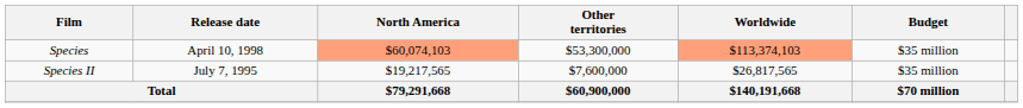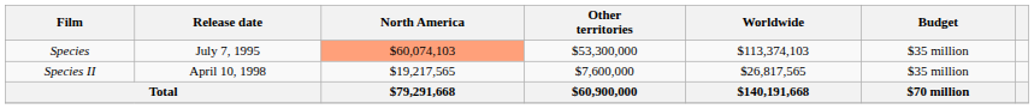 <table class="wikitable sortable" width=99% border="1" style="text-align: center;">
 <tr>
 <th>Film</th>
 <th>Release date</th>
 <th>North America</th>
 <th>Other <br>territories</th>
 <th>Worldwide</th>
 <th>Budget</th>
 <th></th>
 </tr>
 <tr>
 <td><em>Species</em></td>
-<td>April 10, 1998</td>
+<td>July 7, 1995</td>
 <td style="background: lightsalmon;">$60,074,103</td>
 <td>$53,300,000</td>
-<td style="background: lightsalmon;">$113,374,103</td>
+<td>$113,374,103</td>
 <td>$35 million</td>
 <td></td>
 </tr>
 <tr>
 <td><em>Species II</em></td>
-<td>July 7, 1995</td>
+<td>April 10, 1998</td>
 <td>$19,217,565</td>
 <td>$7,600,000</td>
 <td>$26,817,565</td>
 <td>$35 million</td>
 <td></td>
 </tr>
 <tr>
 <th colspan="2">Total</th>
 <th>$79,291,668</th>
 <th>$60,900,000</th>
 <th>$140,191,668</th>
 <th>$70 million</th>
 <th></th>
 </tr>
 <tr>
 </tr>
 </table>
